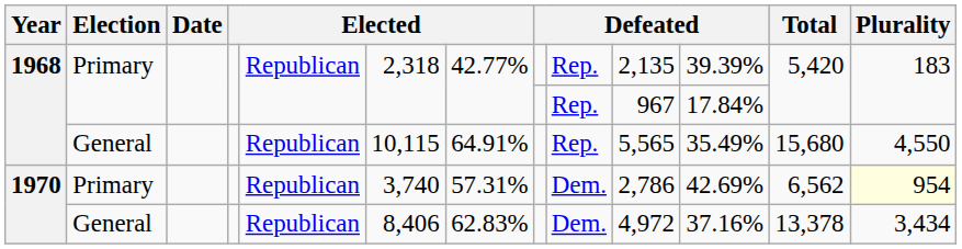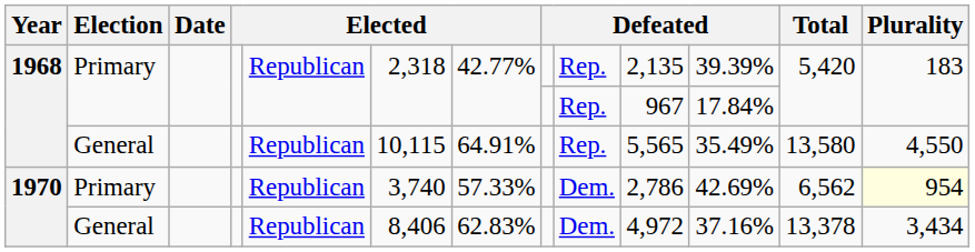 <table class=wikitable>
 <tr>
 <th>Year</th>
 <th>Election</th>
 <th>Date</th>
 <th ! colspan="4">Elected</th>
 <th ! colspan="4">Defeated</th>
 <th>Total</th>
 <th>Plurality</th>
 </tr>
 <tr>
 <th rowspan="3" valign="top">1968</th>
 <td rowspan="2" valign="top">Primary</td>
 <td rowspan="2" valign="top"></td>
 <td rowspan="2" valign="top"></td>
 <td rowspan="2" valign="top" ><a href='#'>Republican</a></td>
 <td rowspan="2" valign="top" align="right">2,318</td>
 <td rowspan="2" valign="top" align="right">42.77%</td>
 <td valign="top"></td>
 <td valign="top" ><a href='#'>Rep.</a></td>
 <td valign="top" align="right">2,135</td>
 <td valign="top" align="right">39.39%</td>
 <td rowspan="2" valign="top" align="right">5,420</td>
 <td rowspan="2" valign="top" align="right">183</td>
 </tr>
 <tr>
 <td valign="top"></td>
 <td valign="top" ><a href='#'>Rep.</a></td>
 <td valign="top" align="right">967</td>
 <td valign="top" align="right">17.84%</td>
 </tr>
 <tr>
 <td valign="top">General</td>
 <td valign="top"></td>
 <td valign="top"></td>
 <td valign="top" ><a href='#'>Republican</a></td>
 <td valign="top" align="right">10,115</td>
 <td valign="top" align="right">64.91%</td>
 <td valign="top"></td>
 <td valign="top" ><a href='#'>Rep.</a></td>
 <td valign="top" align="right">5,565</td>
 <td valign="top" align="right">35.49%</td>
-<td valign="top" align="right">15,680</td>
+<td valign="top" align="right">13,580</td>
 <td valign="top" align="right">4,550</td>
 </tr>
 <tr>
 <th rowspan="2" valign="top">1970</th>
 <td valign="top">Primary</td>
 <td valign="top"></td>
 <td valign="top"></td>
 <td valign="top" ><a href='#'>Republican</a></td>
 <td valign="top" align="right">3,740</td>
-<td valign="top" align="right">57.31%</td>
+<td valign="top" align="right">57.33%</td>
 <td valign="top"></td>
 <td valign="top" ><a href='#'>Dem.</a></td>
 <td valign="top" align="right">2,786</td>
 <td valign="top" align="right">42.69%</td>
 <td valign="top" align="right">6,562</td>
 <td valign="top" align="right" style="background: lightyellow;">954</td>
 </tr>
 <tr>
 <td valign="top">General</td>
 <td valign="top"></td>
 <td valign="top"></td>
 <td valign="top" ><a href='#'>Republican</a></td>
 <td valign="top" align="right">8,406</td>
 <td valign="top" align="right">62.83%</td>
 <td valign="top"></td>
 <td valign="top" ><a href='#'>Dem.</a></td>
 <td valign="top" align="right">4,972</td>
 <td valign="top" align="right">37.16%</td>
 <td valign="top" align="right">13,378</td>
 <td valign="top" align="right">3,434</td>
 </tr>
 </table>
